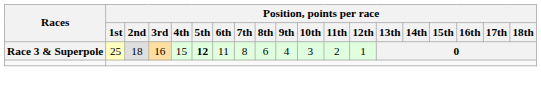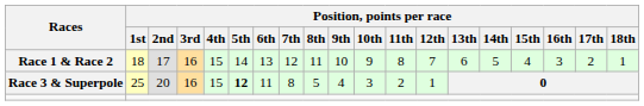 <table class="wikitable" style="font-size:85%; text-align:center">
 <tr>
 <th rowspan="2">Races</th>
 <th colspan="18">Position, points per race</th>
 </tr>
 <tr>
 <th>1st</th>
 <th>2nd</th>
 <th>3rd</th>
 <th>4th</th>
 <th>5th</th>
 <th>6th</th>
 <th>7th</th>
 <th>8th</th>
 <th>9th</th>
 <th>10th</th>
 <th>11th</th>
 <th>12th</th>
 <th>13th</th>
 <th>14th</th>
 <th>15th</th>
 <th>16th</th>
 <th>17th</th>
 <th>18th</th>
 </tr>
 <tr>
+<th>Race 1 & Race 2</th>
+<td style="background-color:#ffffbf">18</td>
+<td style="background-color:#dfdfdf">17</td>
+<td style="background-color:#ffdf9f">16</td>
+<td style="background-color:#dfffdf">15</td>
+<td style="background-color:#dfffdf">14</td>
+<td style="background-color:#dfffdf">13</td>
+<td style="background-color:#dfffdf">12</td>
+<td style="background-color:#dfffdf">11</td>
+<td style="background-color:#dfffdf">10</td>
+<td style="background-color:#dfffdf">9</td>
+<td style="background-color:#dfffdf">8</td>
+<td style="background-color:#dfffdf">7</td>
+<td style="background-color:#dfffdf">6</td>
+<td style="background-color:#dfffdf">5</td>
+<td style="background-color:#dfffdf">4</td>
+<td style="background-color:#dfffdf">3</td>
+<td style="background-color:#dfffdf">2</td>
+<td style="background-color:#dfffdf">1</td>
+</tr>
+<tr>
 <th>Race 3 & Superpole</th>
 <td style="background-color:#ffffbf">25</td>
-<td style="background-color:#dfdfdf">18</td>
+<td style="background-color:#dfdfdf">20</td>
 <td style="background-color:#ffdf9f">16</td>
 <td style="background-color:#dfffdf">15</td>
 <td style="background-color:#dfffdf"><strong>12</strong></td>
 <td style="background-color:#dfffdf">11</td>
 <td style="background-color:#dfffdf">8</td>
-<td style="background-color:#dfffdf">6</td>
+<td style="background-color:#dfffdf">5</td>
 <td style="background-color:#dfffdf">4</td>
 <td style="background-color:#dfffdf">3</td>
 <td style="background-color:#dfffdf">2</td>
 <td style="background-color:#dfffdf">1</td>
 <th colspan="6">0</th>
 </tr>
 <tr>
 <td></td>
 </tr>
 </table>
